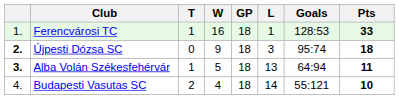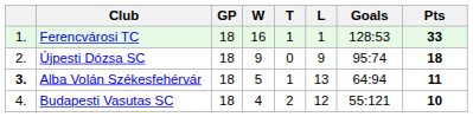 <table class="wikitable">
 <tr>
 <th width="30"></th>
 <th width="200">Club</th>
+<th width="30">GP</th>
+<th width="30">W</th>
 <th width="30">T</th>
-<th width="30">W</th>
-<th width="30">GP</th>
 <th width="30">L</th>
 <th width="70">Goals</th>
 <th width="70">Pts</th>
 </tr>
 <tr bgcolor="#e6fae6" align="center">
 <td>1.</td>
 <td align="left"><a href='#'>Ferencvárosi TC</a></td>
+<td>18</td>
+<td>16</td>
 <td>1</td>
-<td>16</td>
-<td>18</td>
 <td>1</td>
 <td>128:53</td>
 <td><strong>33</strong></td>
 </tr>
 <tr bgcolor="#FFFFFF" align="center">
-<td><strong>2.</strong></td>
+<td>2.</td>
 <td align="left"><a href='#'>Újpesti Dózsa SC</a></td>
+<td>18</td>
+<td>9</td>
 <td>0</td>
 <td>9</td>
-<td>18</td>
-<td>3</td>
 <td>95:74</td>
 <td><strong>18</strong></td>
 </tr>
 <tr bgcolor="#FFFFFF" align="center">
 <td><strong>3.</strong></td>
 <td align="left"><a href='#'>Alba Volán Székesfehérvár</a></td>
+<td>18</td>
+<td>5</td>
 <td>1</td>
-<td>5</td>
-<td>18</td>
 <td>13</td>
 <td>64:94</td>
 <td><strong>11</strong></td>
 </tr>
 <tr bgcolor="#FFFFFF" align="center">
 <td>4.</td>
 <td align="left"><a href='#'>Budapesti Vasutas SC</a></td>
+<td>18</td>
+<td>4</td>
 <td>2</td>
-<td>4</td>
-<td>18</td>
-<td>14</td>
+<td>12</td>
 <td>55:121</td>
 <td><strong>10</strong></td>
 </tr>
 </table>
